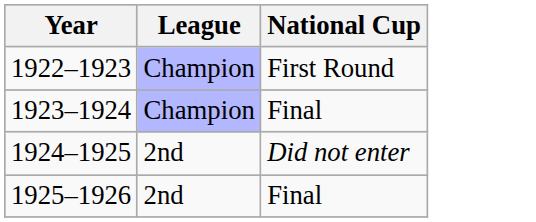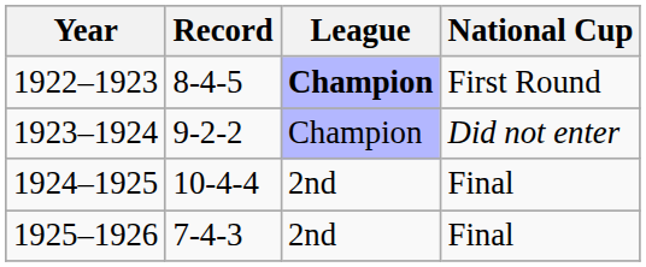 <table class="wikitable">
 <tr>
 <th>Year</th>
+<th>Record</th>
 <th>League</th>
 <th>National Cup</th>
 </tr>
 <tr>
 <td>1922–1923</td>
-<td bgcolor="B3B7FF">Champion</td>
+<td>8-4-5</td>
+<td bgcolor="B3B7FF"><strong>Champion</strong></td>
 <td>First Round</td>
 </tr>
 <tr>
 <td>1923–1924</td>
+<td>9-2-2</td>
 <td bgcolor="B3B7FF">Champion</td>
+<td><em>Did not enter</em></td>
+</tr>
+<tr>
+<td>1924–1925</td>
+<td>10-4-4</td>
+<td>2nd</td>
 <td>Final</td>
 </tr>
 <tr>
-<td>1924–1925</td>
-<td>2nd</td>
-<td><em>Did not enter</em></td>
-</tr>
-<tr>
 <td>1925–1926</td>
+<td>7-4-3</td>
 <td>2nd</td>
 <td>Final</td>
 </tr>
 </table>
